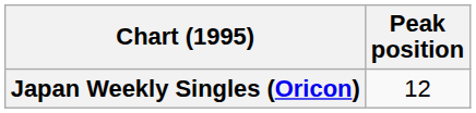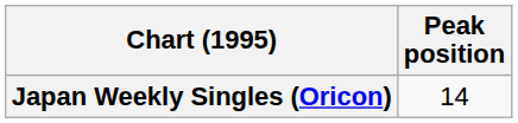 <table class="wikitable sortable plainrowheaders" style="text-align:center;">
 <tr>
 <th scope="col">Chart (1995)</th>
 <th scope="col">Peak<br>position</th>
 </tr>
 <tr>
 <th scope="row">Japan Weekly Singles (<a href='#'>Oricon</a>)</th>
-<td style="text-align:center;">12</td>
+<td style="text-align:center;">14</td>
 </tr>
 </table>
